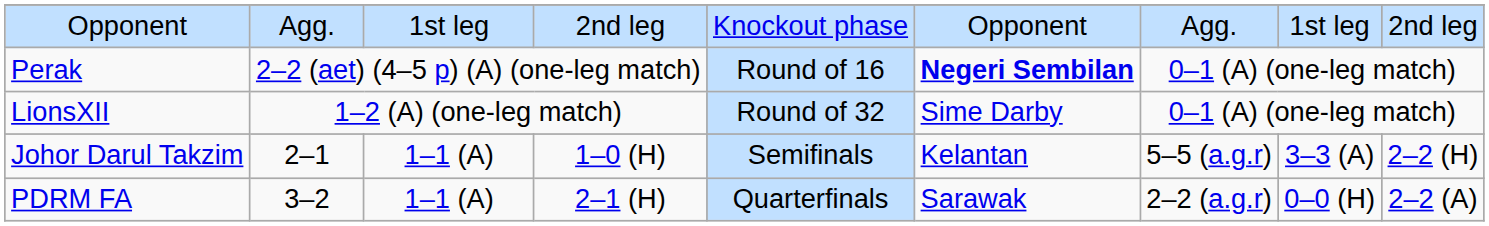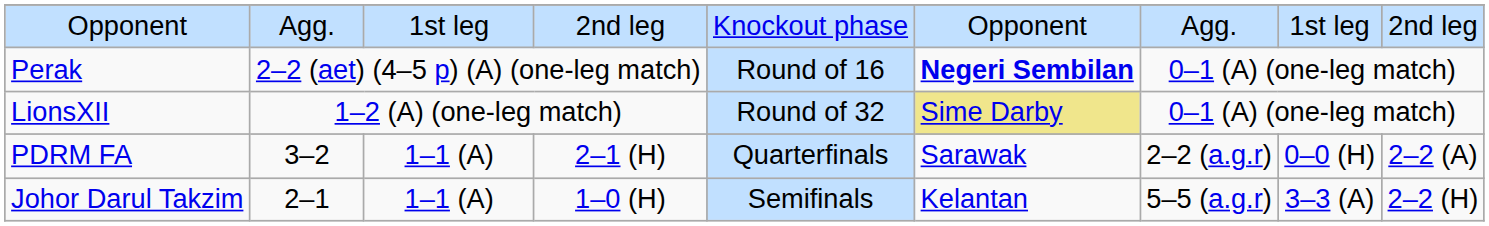 <table class="wikitable" style="text-align: center;">
 <tr>
 </tr>
 <tr bgcolor=#c1e0ff>
 <td>Opponent</td>
 <td>Agg.</td>
 <td>1st leg</td>
 <td>2nd leg</td>
 <td><a href='#'>Knockout phase</a></td>
 <td>Opponent</td>
 <td>Agg.</td>
 <td>1st leg</td>
 <td>2nd leg</td>
 </tr>
 <tr>
 <td align=left> <a href='#'>Perak</a></td>
 <td colspan=3><a href='#'>2–2</a> (<a href='#'>aet</a>) (4–5 <a href='#'>p</a>) (A) (one-leg match)</td>
 <td bgcolor=#c1e0ff>Round of 16</td>
 <td align=left><strong> <a href='#'>Negeri Sembilan</a></strong></td>
 <td colspan=3><a href='#'>0–1</a> (A) (one-leg match)</td>
 </tr>
 <tr>
 <td align=left> <a href='#'>LionsXII</a></td>
 <td colspan=3><a href='#'>1–2</a> (A) (one-leg match)</td>
 <td bgcolor=#c1e0ff>Round of 32</td>
-<td align=left> <a href='#'>Sime Darby</a></td>
+<td align=left style="background: khaki;"> <a href='#'>Sime Darby</a></td>
 <td colspan=3><a href='#'>0–1</a> (A) (one-leg match)</td>
+</tr>
+<tr>
+<td align=left> <a href='#'>PDRM FA</a></td>
+<td>3–2</td>
+<td><a href='#'>1–1</a> (A)</td>
+<td><a href='#'>2–1</a> (H)</td>
+<td bgcolor=#c1e0ff>Quarterfinals</td>
+<td align=left> <a href='#'>Sarawak</a></td>
+<td>2–2 (<a href='#'>a.g.r</a>)</td>
+<td><a href='#'>0–0</a> (H)</td>
+<td><a href='#'>2–2</a> (A)</td>
 </tr>
 <tr>
 <td align=left> <a href='#'>Johor Darul Takzim</a></td>
 <td>2–1</td>
 <td><a href='#'>1–1</a> (A)</td>
 <td><a href='#'>1–0</a> (H)</td>
 <td bgcolor=#c1e0ff>Semifinals</td>
 <td align=left> <a href='#'>Kelantan</a></td>
 <td>5–5 (<a href='#'>a.g.r</a>)</td>
 <td><a href='#'>3–3</a> (A)</td>
 <td><a href='#'>2–2</a> (H)</td>
 </tr>
-<tr>
-<td align=left> <a href='#'>PDRM FA</a></td>
-<td>3–2</td>
-<td><a href='#'>1–1</a> (A)</td>
-<td><a href='#'>2–1</a> (H)</td>
-<td bgcolor=#c1e0ff>Quarterfinals</td>
-<td align=left> <a href='#'>Sarawak</a></td>
-<td>2–2 (<a href='#'>a.g.r</a>)</td>
-<td><a href='#'>0–0</a> (H)</td>
-<td><a href='#'>2–2</a> (A)</td>
-</tr>
 </table>
